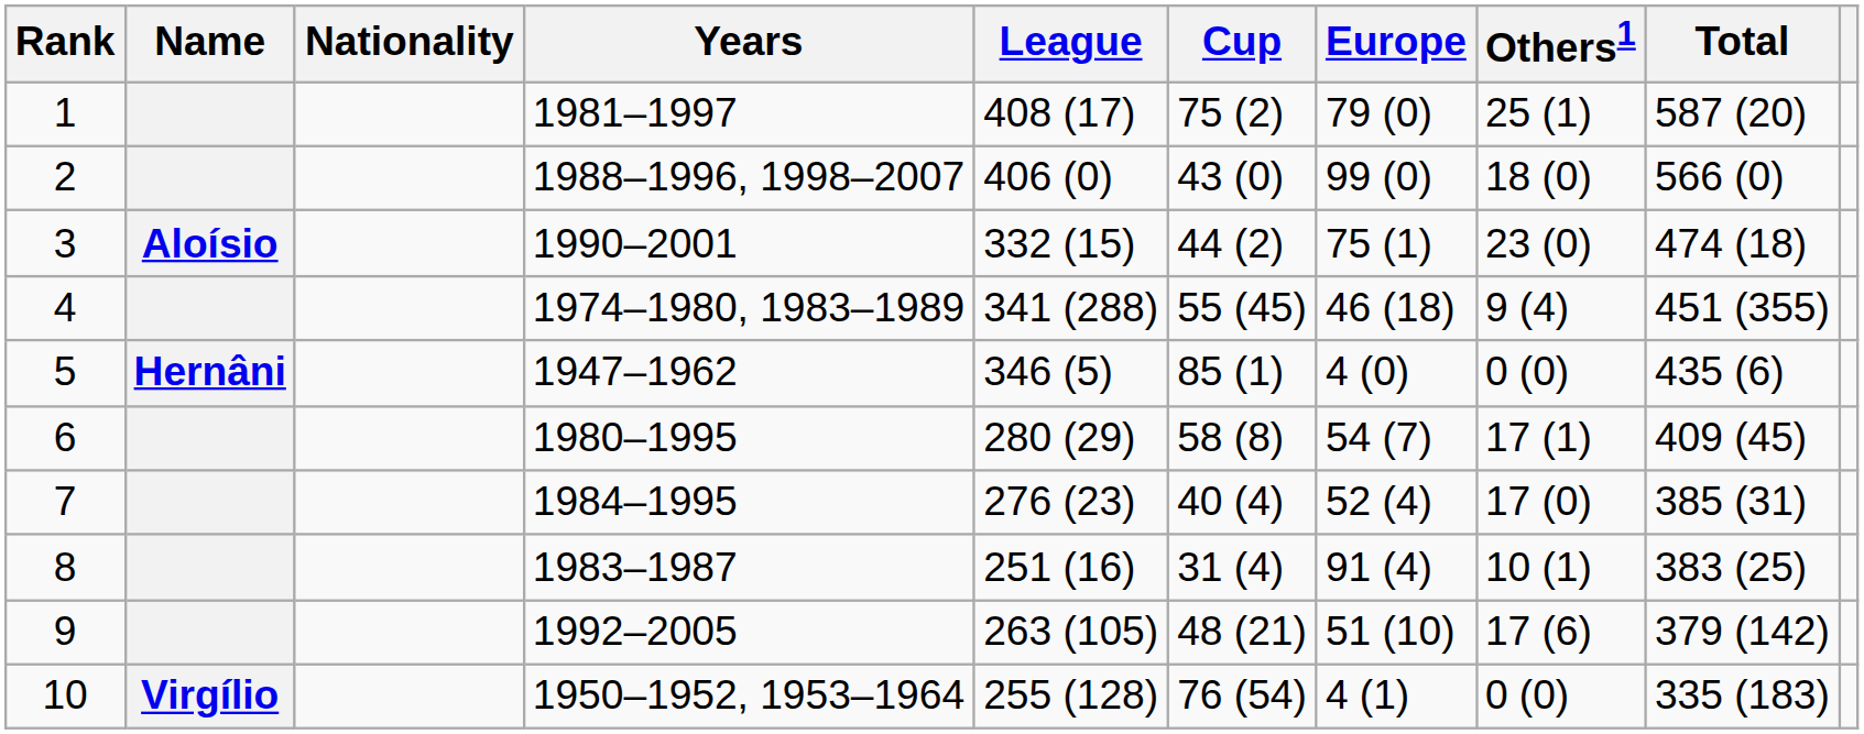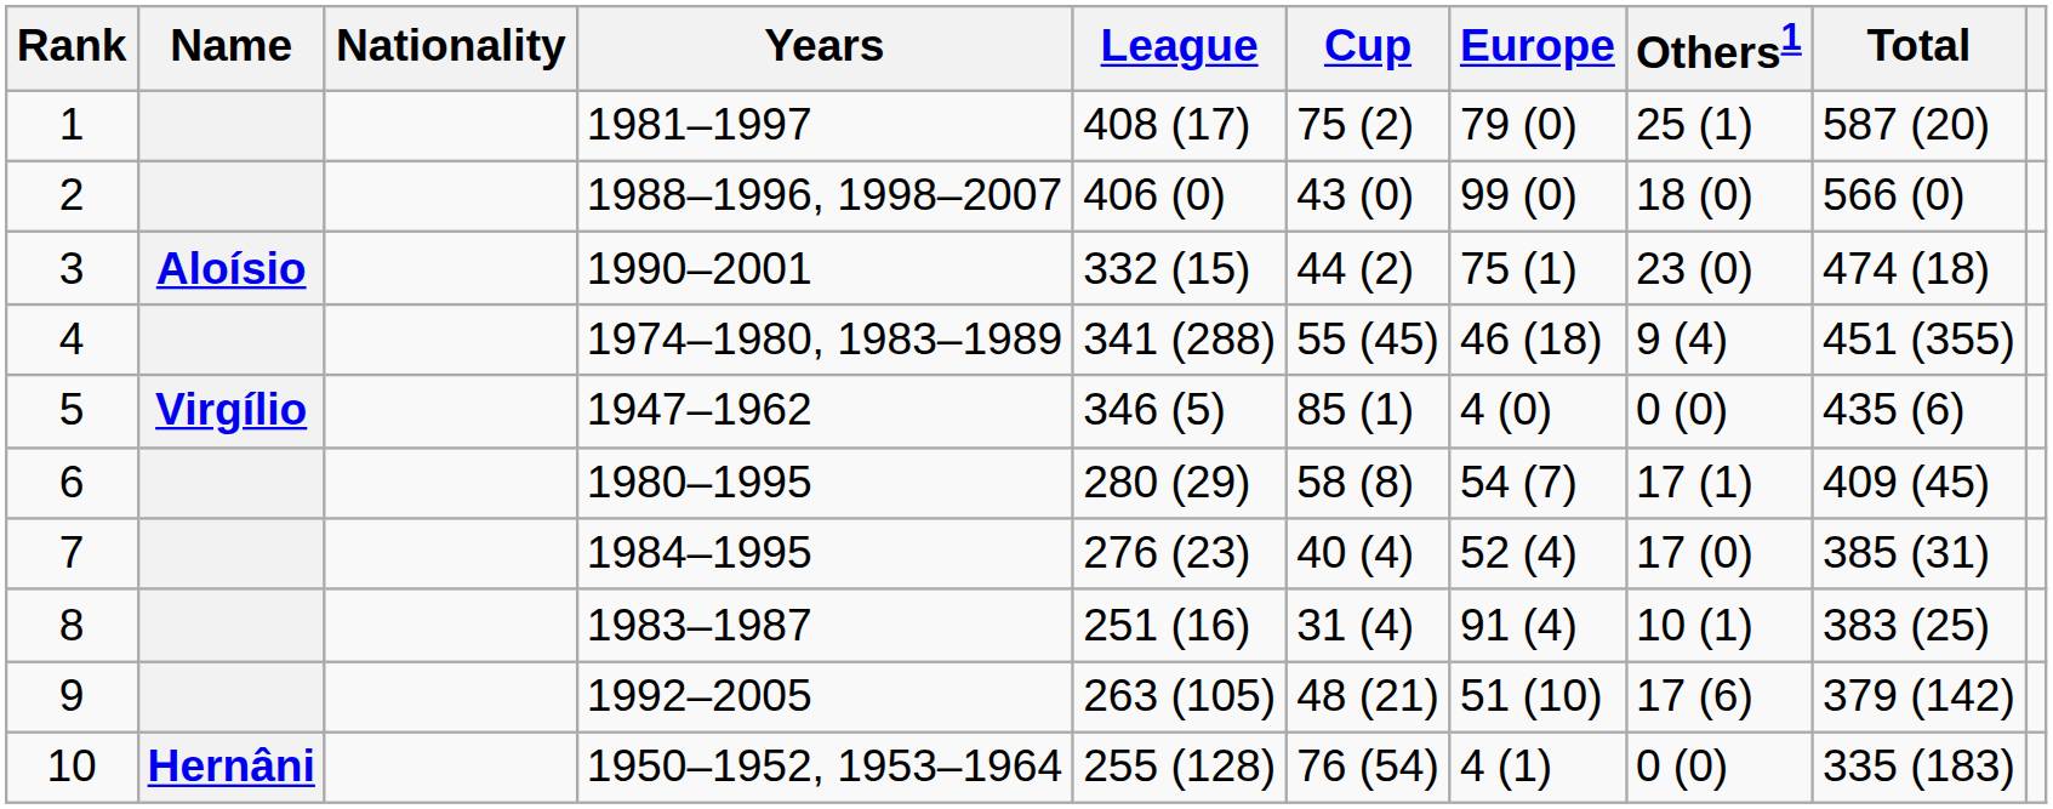 <table class="wikitable sortable plainrowheaders">
 <tr>
 <th scope="col">Rank</th>
 <th scope="col">Name</th>
 <th scope="col">Nationality</th>
 <th scope="col" data-sort-type="number">Years</th>
 <th scope="col" data-sort-type="number"><a href='#'>League</a></th>
 <th scope="col" data-sort-type="number"><a href='#'>Cup</a></th>
 <th scope="col" data-sort-type="number"><a href='#'>Europe</a></th>
 <th scope="col" data-sort-type="number">Others<sup><a href='#'>1</a></sup></th>
 <th scope="col" data-sort-type="number">Total</th>
 <th scope="col" class="unsortable"></th>
 </tr>
 <tr>
 <td align="center">1</td>
 <th scope="row"></th>
 <td></td>
 <td>1981–1997</td>
 <td>408 (17)</td>
 <td>75 (2)</td>
 <td>79 (0)</td>
 <td>25 (1)</td>
 <td>587 (20)</td>
 <td></td>
 </tr>
 <tr>
 <td align="center">2</td>
 <th scope="row"></th>
 <td></td>
 <td>1988–1996, 1998–2007</td>
 <td>406 (0)</td>
 <td>43 (0)</td>
 <td>99 (0)</td>
 <td>18 (0)</td>
 <td>566 (0)</td>
 <td></td>
 </tr>
 <tr>
 <td align="center">3</td>
 <th scope="row"><a href='#'>Aloísio</a></th>
 <td></td>
 <td>1990–2001</td>
 <td>332 (15)</td>
 <td>44 (2)</td>
 <td>75 (1)</td>
 <td>23 (0)</td>
 <td>474 (18)</td>
 <td></td>
 </tr>
 <tr>
 <td align="center">4</td>
 <th scope="row"></th>
 <td></td>
 <td>1974–1980, 1983–1989</td>
 <td>341 (288)</td>
 <td>55 (45)</td>
 <td>46 (18)</td>
 <td>9 (4)</td>
 <td>451 (355)</td>
 <td></td>
 </tr>
 <tr>
 <td align="center">5</td>
-<th scope="row"><a href='#'>Hernâni</a></th>
+<th scope="row"><a href='#'>Virgílio</a></th>
 <td></td>
 <td>1947–1962</td>
 <td>346 (5)</td>
 <td>85 (1)</td>
 <td>4 (0)</td>
 <td>0 (0)</td>
 <td>435 (6)</td>
 <td></td>
 </tr>
 <tr>
 <td align="center">6</td>
 <th scope="row"></th>
 <td></td>
 <td>1980–1995</td>
 <td>280 (29)</td>
 <td>58 (8)</td>
 <td>54 (7)</td>
 <td>17 (1)</td>
 <td>409 (45)</td>
 <td></td>
 </tr>
 <tr>
 <td align="center">7</td>
 <th scope="row"></th>
 <td></td>
 <td>1984–1995</td>
 <td>276 (23)</td>
 <td>40 (4)</td>
 <td>52 (4)</td>
 <td>17 (0)</td>
 <td>385 (31)</td>
 <td></td>
 </tr>
 <tr>
 <td align="center">8</td>
 <th scope="row"></th>
 <td></td>
 <td>1983–1987</td>
 <td>251 (16)</td>
 <td>31 (4)</td>
 <td>91 (4)</td>
 <td>10 (1)</td>
 <td>383 (25)</td>
 <td></td>
 </tr>
 <tr>
 <td align="center">9</td>
 <th scope="row"><br></th>
 <td></td>
 <td>1992–2005</td>
 <td>263 (105)</td>
 <td>48 (21)</td>
 <td>51 (10)</td>
 <td>17 (6)</td>
 <td>379 (142)</td>
 <td></td>
 </tr>
 <tr>
 <td align="center">10</td>
-<th scope="row"><a href='#'>Virgílio</a></th>
+<th scope="row"><a href='#'>Hernâni</a></th>
 <td></td>
 <td>1950–1952, 1953–1964</td>
 <td>255 (128)</td>
 <td>76 (54)</td>
 <td>4 (1)</td>
 <td>0 (0)</td>
 <td>335 (183)</td>
 <td></td>
 </tr>
 </table>
